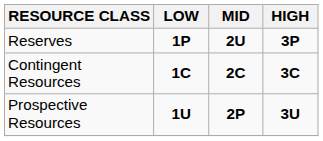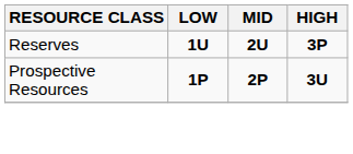 <table class="wikitable">
 <tr>
 <th scope="col" style="width: 150px;">RESOURCE CLASS</th>
 <th scope="col" style="width: 50px;">LOW</th>
 <th scope="col" style="width: 50px;">MID</th>
 <th scope="col" style="width: 50px;">HIGH</th>
 </tr>
 <tr>
 <td>Reserves</td>
-<td align=center><strong>1P</strong></td>
+<td align=center><strong>1U</strong></td>
 <td align=center><strong>2U</strong></td>
 <td align=center><strong>3P</strong></td>
 </tr>
 <tr>
-<td>Contingent Resources</td>
-<td align=center><strong>1C</strong></td>
-<td align=center><strong>2C</strong></td>
-<td align=center><strong>3C</strong></td>
-</tr>
-<tr>
 <td>Prospective Resources</td>
-<td align=center><strong>1U</strong></td>
+<td align=center><strong>1P</strong></td>
 <td align=center><strong>2P</strong></td>
 <td align=center><strong>3U</strong></td>
 </tr>
 <tr>
 </tr>
 </table>
